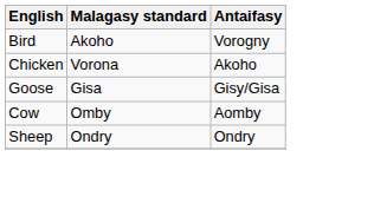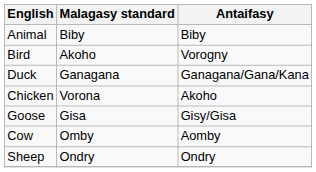 <table class="wikitable sortable">
 <tr>
 <th>English</th>
 <th>Malagasy standard</th>
 <th>Antaifasy</th>
 </tr>
 <tr>
+<td>Animal</td>
+<td>Biby</td>
+<td>Biby</td>
+</tr>
+<tr>
 <td>Bird</td>
 <td>Akoho</td>
 <td>Vorogny</td>
+</tr>
+<tr>
+<td>Duck</td>
+<td>Ganagana</td>
+<td>Ganagana/Gana/Kana</td>
 </tr>
 <tr>
 <td>Chicken</td>
 <td>Vorona</td>
 <td>Akoho</td>
 </tr>
 <tr>
 <td>Goose</td>
 <td>Gisa</td>
 <td>Gisy/Gisa</td>
 </tr>
 <tr>
 <td>Cow</td>
 <td>Omby</td>
 <td>Aomby</td>
 </tr>
 <tr>
 <td>Sheep</td>
 <td>Ondry</td>
 <td>Ondry</td>
 </tr>
 <tr>
 </tr>
 </table>
